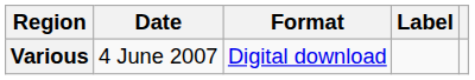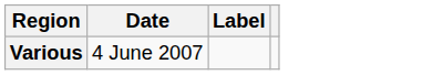 <table class="wikitable plainrowheaders">
 <tr>
 <th scope="col">Region</th>
 <th scope="col">Date</th>
-<th scope="col">Format</th>
 <th scope="col">Label</th>
 <th scope="col"></th>
 </tr>
 <tr>
 <th scope="row">Various</th>
 <td>4 June 2007</td>
-<td><a href='#'>Digital download</a></td>
 <td></td>
 <td align="center"></td>
 </tr>
 </table>
